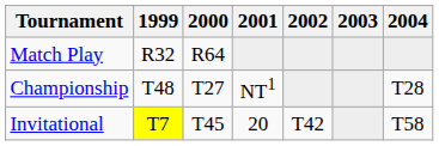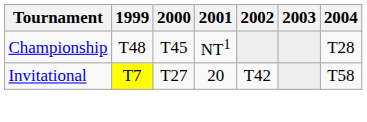 <table class="wikitable" style="text-align:center;">
 <tr>
 <th>Tournament</th>
 <th>1999</th>
 <th>2000</th>
 <th>2001</th>
 <th>2002</th>
 <th>2003</th>
 <th>2004</th>
 </tr>
 <tr>
-<td align="left"><a href='#'>Match Play</a></td>
-<td>R32</td>
-<td>R64</td>
-<td style="background:#eeeeee;"></td>
-<td style="background:#eeeeee;"></td>
-<td style="background:#eeeeee;"></td>
-<td style="background:#eeeeee;"></td>
-</tr>
-<tr>
 <td align="left"><a href='#'>Championship</a></td>
 <td>T48</td>
-<td>T27</td>
+<td>T45</td>
 <td>NT<sup>1</sup></td>
 <td style="background:#eeeeee;"></td>
 <td style="background:#eeeeee;"></td>
 <td>T28</td>
 </tr>
 <tr>
 <td align="left"><a href='#'>Invitational</a></td>
 <td style="background:yellow;">T7</td>
-<td>T45</td>
+<td>T27</td>
 <td>20</td>
 <td>T42</td>
 <td style="background:#eeeeee;"></td>
 <td>T58</td>
 </tr>
 </table>
